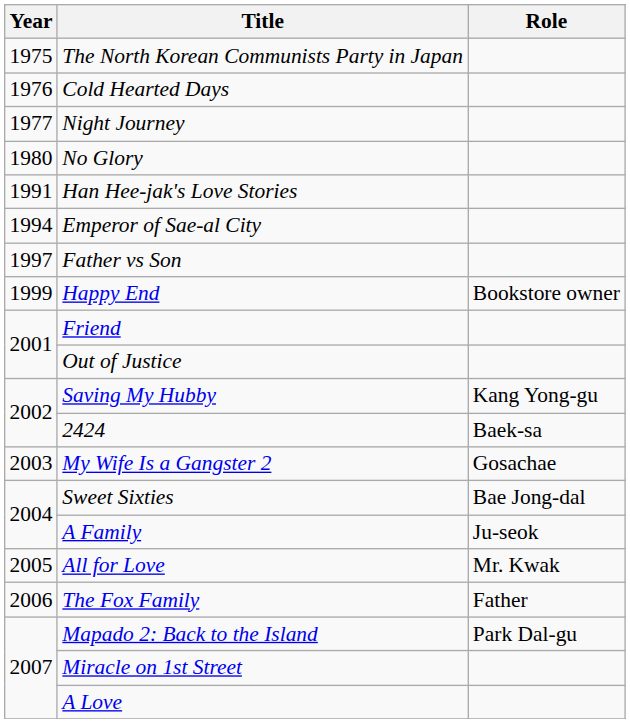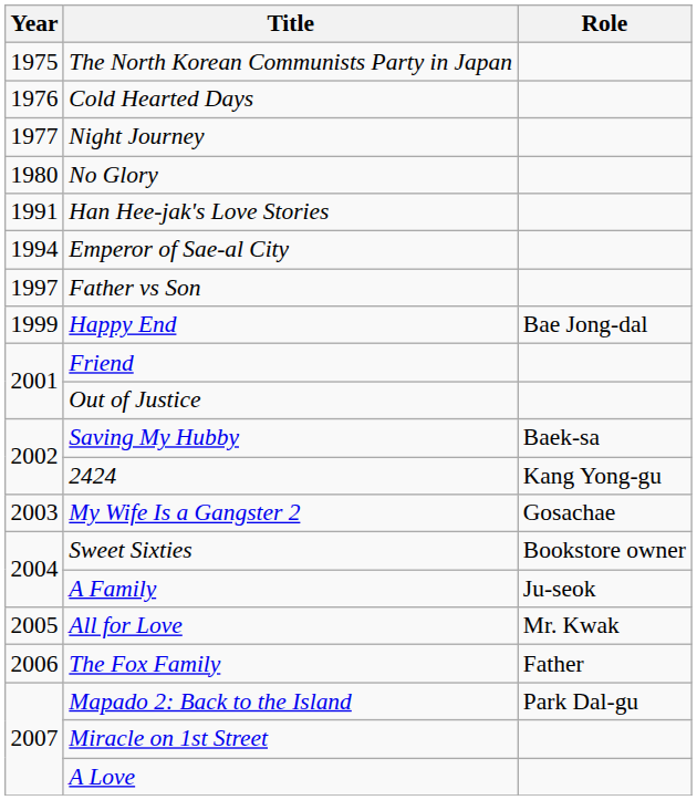 <table class="wikitable">
 <tr>
 <th>Year</th>
 <th>Title</th>
 <th>Role</th>
 </tr>
 <tr>
 <td>1975</td>
 <td><em>The North Korean Communists Party in Japan</em></td>
 <td></td>
 </tr>
 <tr>
 <td>1976</td>
 <td><em>Cold Hearted Days</em></td>
 <td></td>
 </tr>
 <tr>
 <td>1977</td>
 <td><em>Night Journey</em></td>
 <td></td>
 </tr>
 <tr>
 <td>1980</td>
 <td><em>No Glory</em></td>
 <td></td>
 </tr>
 <tr>
 <td>1991</td>
 <td><em>Han Hee-jak's Love Stories</em></td>
 <td></td>
 </tr>
 <tr>
 <td>1994</td>
 <td><em>Emperor of Sae-al City</em></td>
 <td></td>
 </tr>
 <tr>
 <td>1997</td>
 <td><em>Father vs Son</em></td>
 <td></td>
 </tr>
 <tr>
 <td>1999</td>
 <td><em><a href='#'>Happy End</a></em></td>
-<td>Bookstore owner</td>
+<td>Bae Jong-dal</td>
 </tr>
 <tr>
 <td rowspan=2>2001</td>
 <td><em><a href='#'>Friend</a></em></td>
 <td></td>
 </tr>
 <tr>
 <td><em>Out of Justice</em></td>
 <td></td>
 </tr>
 <tr>
 <td rowspan=2>2002</td>
 <td><em><a href='#'>Saving My Hubby</a></em></td>
-<td>Kang Yong-gu</td>
+<td>Baek-sa</td>
 </tr>
 <tr>
 <td><em>2424</em></td>
-<td>Baek-sa</td>
+<td>Kang Yong-gu</td>
 </tr>
 <tr>
 <td>2003</td>
 <td><em><a href='#'>My Wife Is a Gangster 2</a></em></td>
 <td>Gosachae</td>
 </tr>
 <tr>
 <td rowspan=2>2004</td>
 <td><em>Sweet Sixties</em></td>
-<td>Bae Jong-dal</td>
+<td>Bookstore owner</td>
 </tr>
 <tr>
 <td><em><a href='#'>A Family</a></em></td>
 <td>Ju-seok</td>
 </tr>
 <tr>
 <td>2005</td>
 <td><em><a href='#'>All for Love</a></em></td>
 <td>Mr. Kwak</td>
 </tr>
 <tr>
 <td>2006</td>
 <td><em><a href='#'>The Fox Family</a></em></td>
 <td>Father</td>
 </tr>
 <tr>
 <td rowspan=3>2007</td>
 <td><em><a href='#'>Mapado 2: Back to the Island</a></em></td>
 <td>Park Dal-gu</td>
 </tr>
 <tr>
 <td><em><a href='#'>Miracle on 1st Street</a></em></td>
 <td></td>
 </tr>
 <tr>
 <td><em><a href='#'>A Love</a></em></td>
 <td></td>
 </tr>
 </table>
